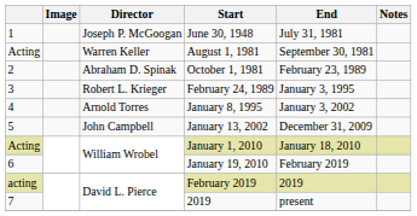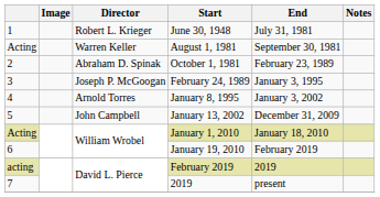 <table class="wikitable">
 <tr>
 <th></th>
 <th>Image</th>
 <th>Director</th>
 <th>Start</th>
 <th>End</th>
 <th>Notes</th>
 </tr>
 <tr>
 <td>1</td>
 <td></td>
-<td>Joseph P. McGoogan</td>
+<td>Robert L. Krieger</td>
 <td>June 30, 1948</td>
 <td>July 31, 1981</td>
 <td></td>
 </tr>
 <tr>
 <td>Acting</td>
 <td></td>
 <td>Warren Keller</td>
 <td>August 1, 1981</td>
 <td>September 30, 1981</td>
 <td></td>
 </tr>
 <tr>
 <td>2</td>
 <td></td>
 <td>Abraham D. Spinak</td>
 <td>October 1, 1981</td>
 <td>February 23, 1989</td>
 <td></td>
 </tr>
 <tr>
 <td>3</td>
 <td></td>
-<td>Robert L. Krieger</td>
+<td>Joseph P. McGoogan</td>
 <td>February 24, 1989</td>
 <td>January 3, 1995</td>
 <td></td>
 </tr>
 <tr>
 <td>4</td>
 <td></td>
 <td>Arnold Torres</td>
 <td>January 8, 1995</td>
 <td>January 3, 2002</td>
 <td></td>
 </tr>
 <tr>
 <td>5</td>
 <td></td>
 <td>John Campbell</td>
 <td>January 13, 2002</td>
 <td>December 31, 2009</td>
 <td></td>
 </tr>
 <tr bgcolor="#e6e6aa">
 <td>Acting</td>
 <td rowspan="2" bgcolor="#ffffff"></td>
 <td rowspan="2" bgcolor="#ffffff">William Wrobel</td>
 <td>January 1, 2010</td>
 <td>January 18, 2010</td>
 <td></td>
 </tr>
 <tr>
 <td>6</td>
 <td>January 19, 2010</td>
 <td>February 2019</td>
 <td></td>
 </tr>
 <tr bgcolor="#e6e6aa">
 <td>acting</td>
 <td rowspan="2" bgcolor="#ffffff"></td>
 <td rowspan="2" bgcolor="#ffffff">David L. Pierce</td>
 <td>February 2019</td>
 <td>2019</td>
 <td></td>
 </tr>
 <tr>
 <td>7</td>
 <td>2019</td>
 <td>present</td>
 <td></td>
 </tr>
 <tr>
 </tr>
 </table>
